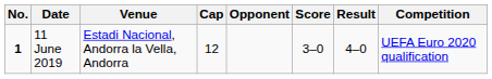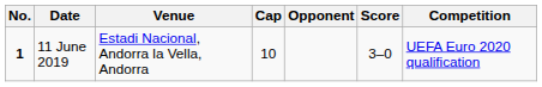 <table class="wikitable">
 <tr>
 <th scope=col>No.</th>
 <th scope=col>Date</th>
 <th scope=col>Venue</th>
 <th scope=col>Cap</th>
 <th scope=col>Opponent</th>
 <th scope=col>Score</th>
-<th scope=col>Result</th>
 <th scope=col>Competition</th>
 </tr>
 <tr>
 <td align=center><strong>1</strong></td>
 <td>11 June 2019</td>
 <td><a href='#'>Estadi Nacional</a>, Andorra la Vella, Andorra</td>
-<td align=center>12</td>
+<td align=center>10</td>
 <td></td>
 <td align=center>3–0</td>
-<td align=center>4–0</td>
 <td><a href='#'>UEFA Euro 2020 qualification</a></td>
 </tr>
 </table>
